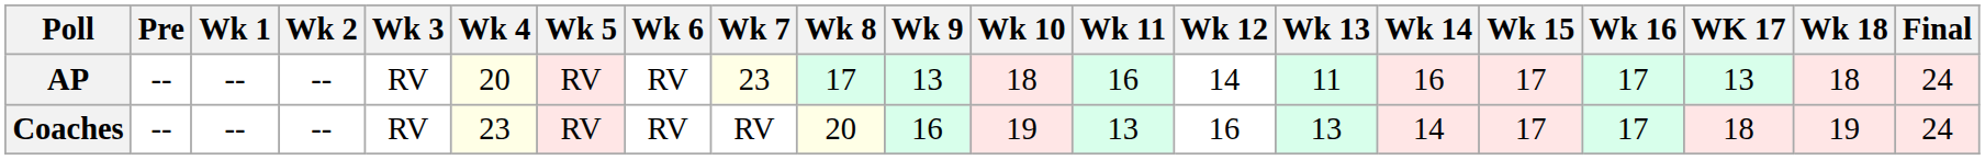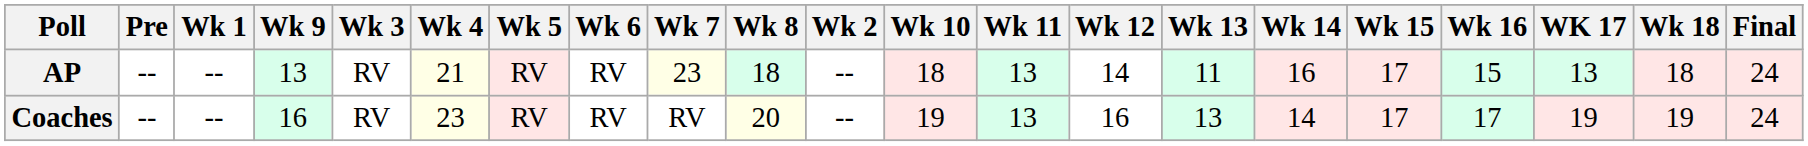 <table class="wikitable" style="white-space:nowrap;">
 <tr>
 <th>Poll</th>
 <th>Pre</th>
 <th>Wk 1</th>
-<th>Wk 2</th>
+<th>Wk 9</th>
 <th>Wk 3</th>
 <th>Wk 4</th>
 <th>Wk 5</th>
 <th>Wk 6</th>
 <th>Wk 7</th>
 <th>Wk 8</th>
-<th>Wk 9</th>
+<th>Wk 2</th>
 <th>Wk 10</th>
 <th>Wk 11</th>
 <th>Wk 12</th>
 <th>Wk 13</th>
 <th>Wk 14</th>
 <th>Wk 15</th>
 <th>Wk 16</th>
 <th>WK 17</th>
 <th>Wk 18</th>
 <th>Final</th>
 </tr>
 <tr style="text-align:center;">
 <th>AP</th>
 <td style="background:#FFF;">--</td>
 <td style="background:#FFF;">--</td>
-<td style="background:#FFF;">--</td>
+<td style="background:#D8FFEB;">13</td>
 <td style="background:#FFF;">RV</td>
-<td style="background:#FFFFE6;">20</td>
+<td style="background:#FFFFE6;">21</td>
 <td style="background:#FFE6E6;">RV</td>
 <td style="background:#FFF;">RV</td>
 <td style="background:#FFFFE6;">23</td>
-<td style="background:#D8FFEB;">17</td>
+<td style="background:#D8FFEB;">18</td>
+<td style="background:#FFF;">--</td>
+<td style="background:#FFE6E6;">18</td>
 <td style="background:#D8FFEB;">13</td>
-<td style="background:#FFE6E6;">18</td>
-<td style="background:#D8FFEB;">16</td>
 <td style="background:#FFF;">14</td>
 <td style="background:#D8FFEB;">11</td>
 <td style="background:#FFE6E6;">16</td>
 <td style="background:#FFE6E6;">17</td>
-<td style="background:#D8FFEB;">17</td>
+<td style="background:#D8FFEB;">15</td>
 <td style="background:#D8FFEB;">13</td>
 <td style="background:#FFE6E6;">18</td>
 <td style="background:#FFE6E6;">24</td>
 </tr>
 <tr style="text-align:center;">
 <th>Coaches</th>
 <td style="background:#FFF;">--</td>
 <td style="background:#FFF;">--</td>
-<td style="background:#FFF;">--</td>
+<td style="background:#D8FFEB;">16</td>
 <td style="background:#FFF;">RV</td>
 <td style="background:#FFFFE6;">23</td>
 <td style="background:#FFE6E6;">RV</td>
 <td style="background:#FFF;">RV</td>
 <td style="background:#FFF;">RV</td>
 <td style="background:#FFFFE6;">20</td>
-<td style="background:#D8FFEB;">16</td>
+<td style="background:#FFF;">--</td>
 <td style="background:#FFE6E6;">19</td>
 <td style="background:#D8FFEB;">13</td>
 <td style="background:#FFF;">16</td>
 <td style="background:#D8FFEB;">13</td>
 <td style="background:#FFE6E6;">14</td>
 <td style="background:#FFE6E6;">17</td>
 <td style="background:#D8FFEB;">17</td>
-<td style="background:#FFE6E6;">18</td>
+<td style="background:#FFE6E6;">19</td>
 <td style="background:#FFE6E6;">19</td>
 <td style="background:#FFE6E6;">24</td>
 </tr>
 </table>
